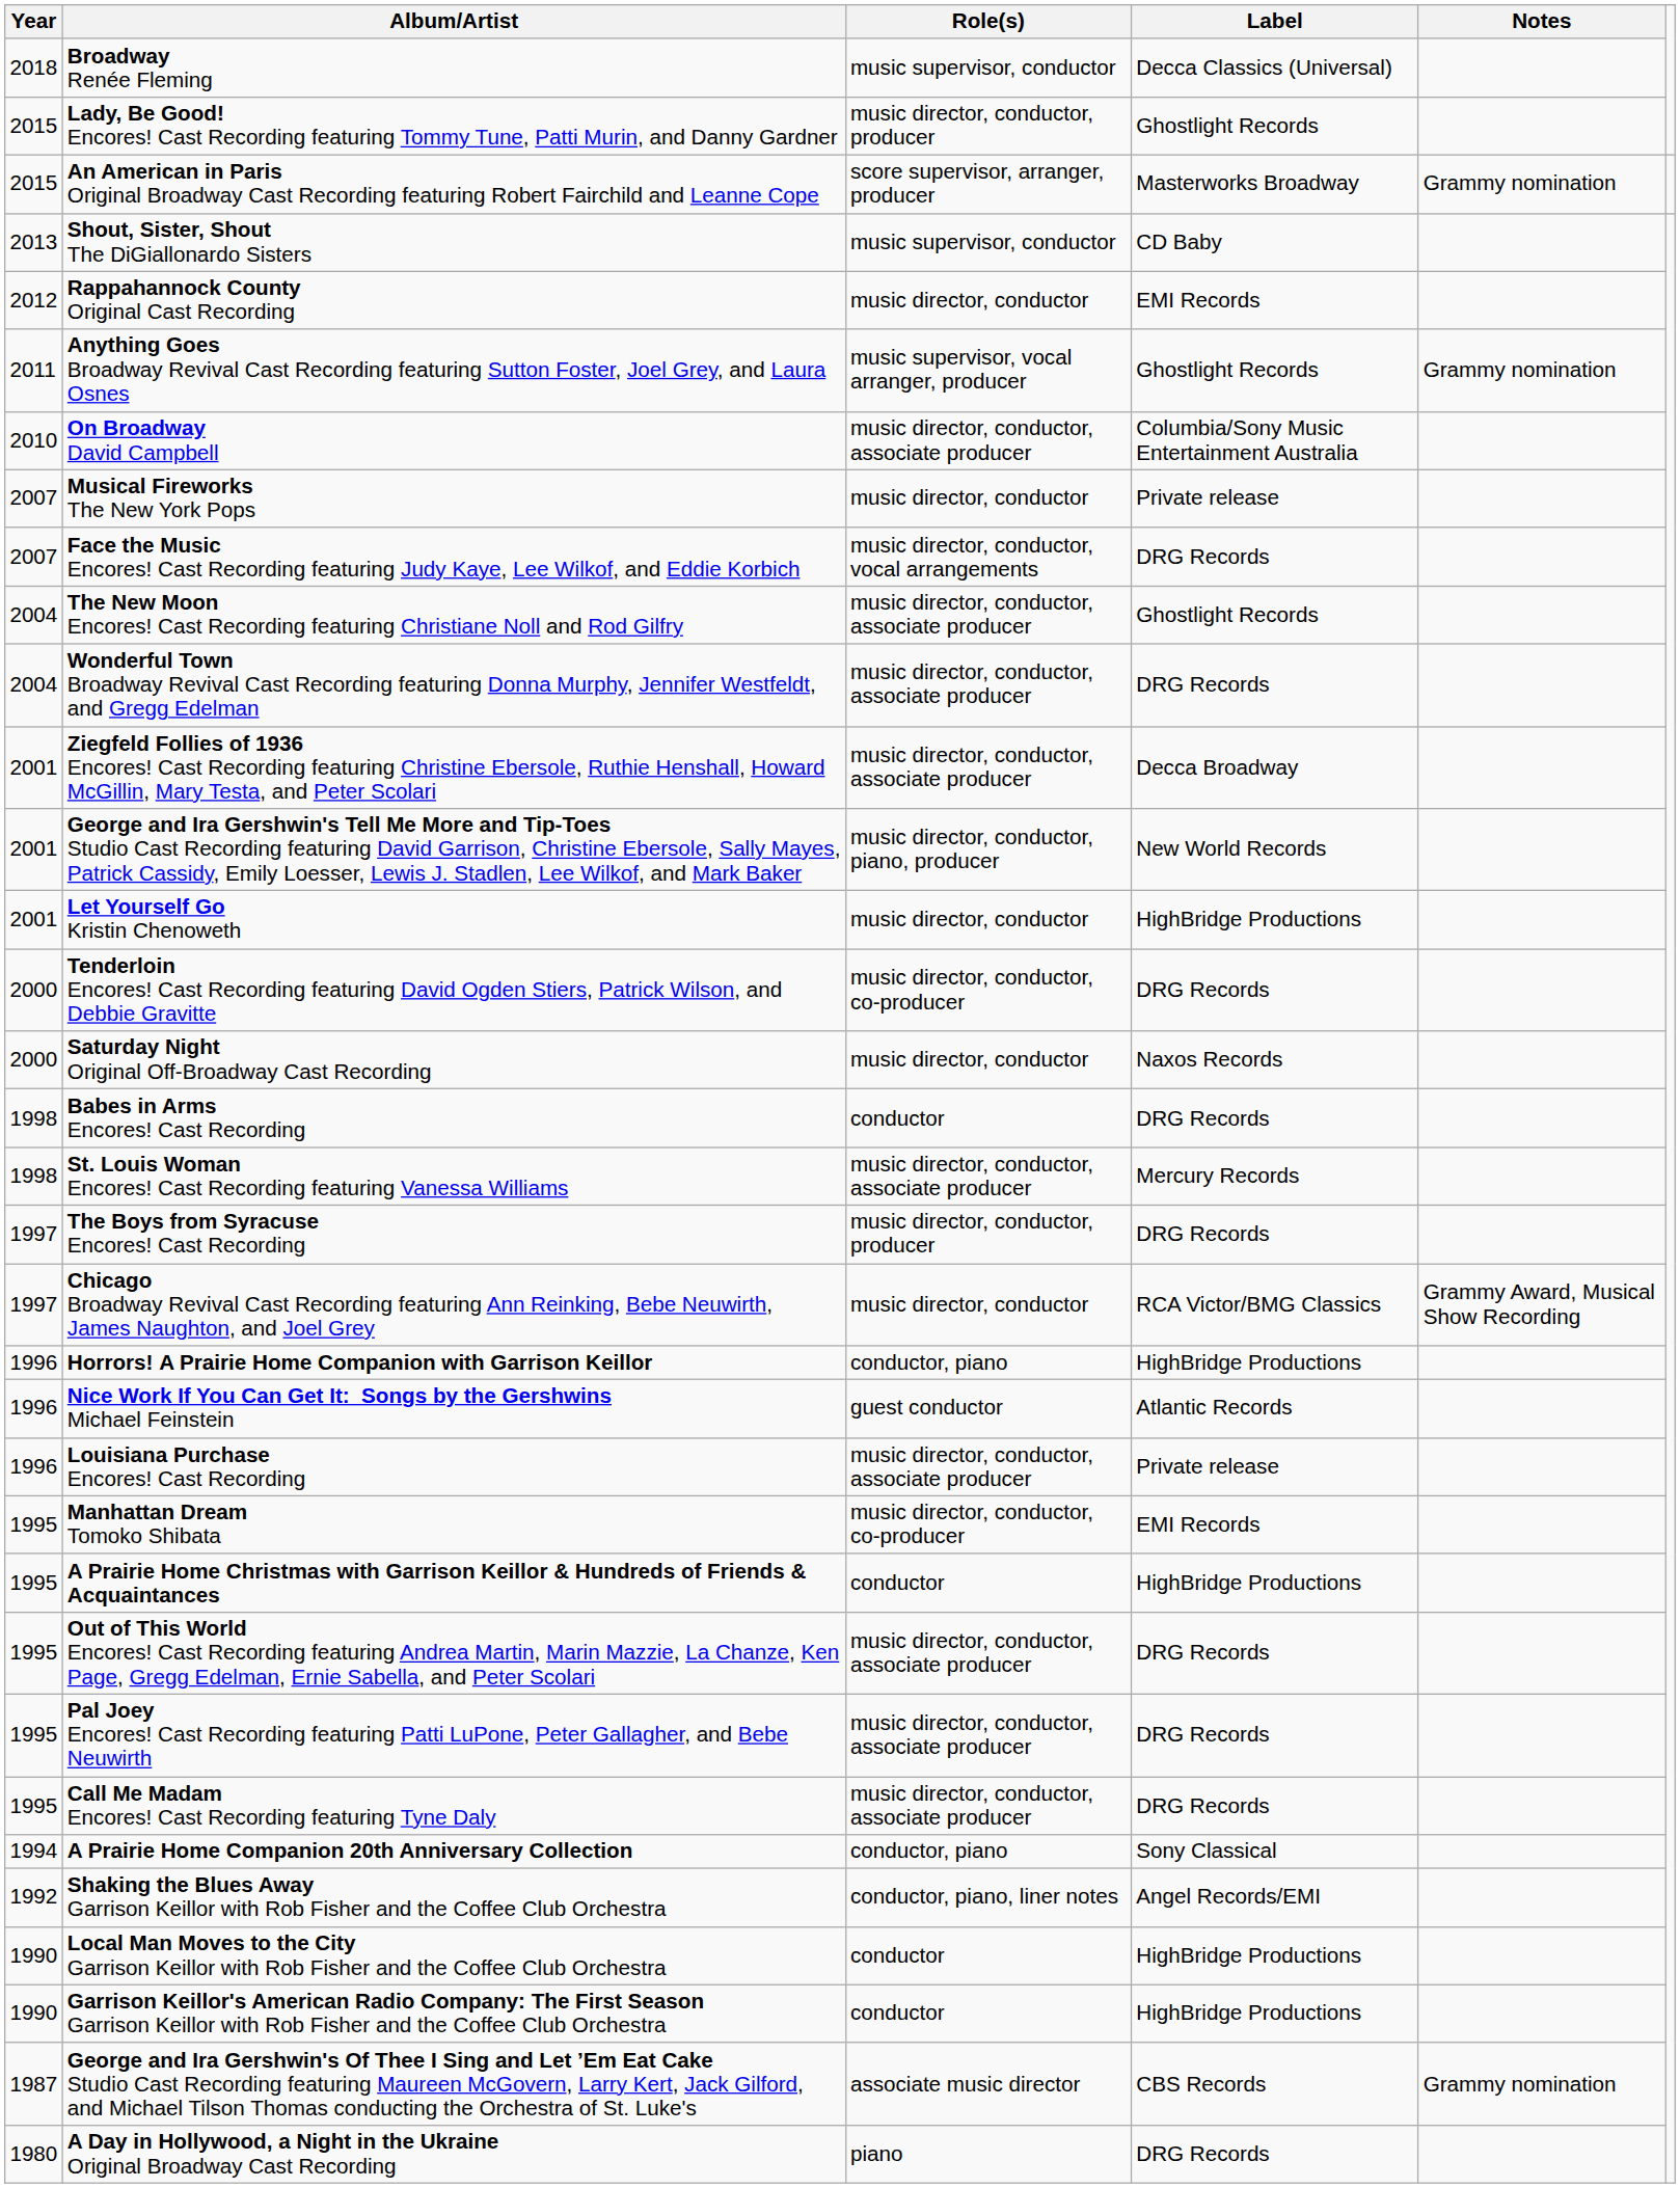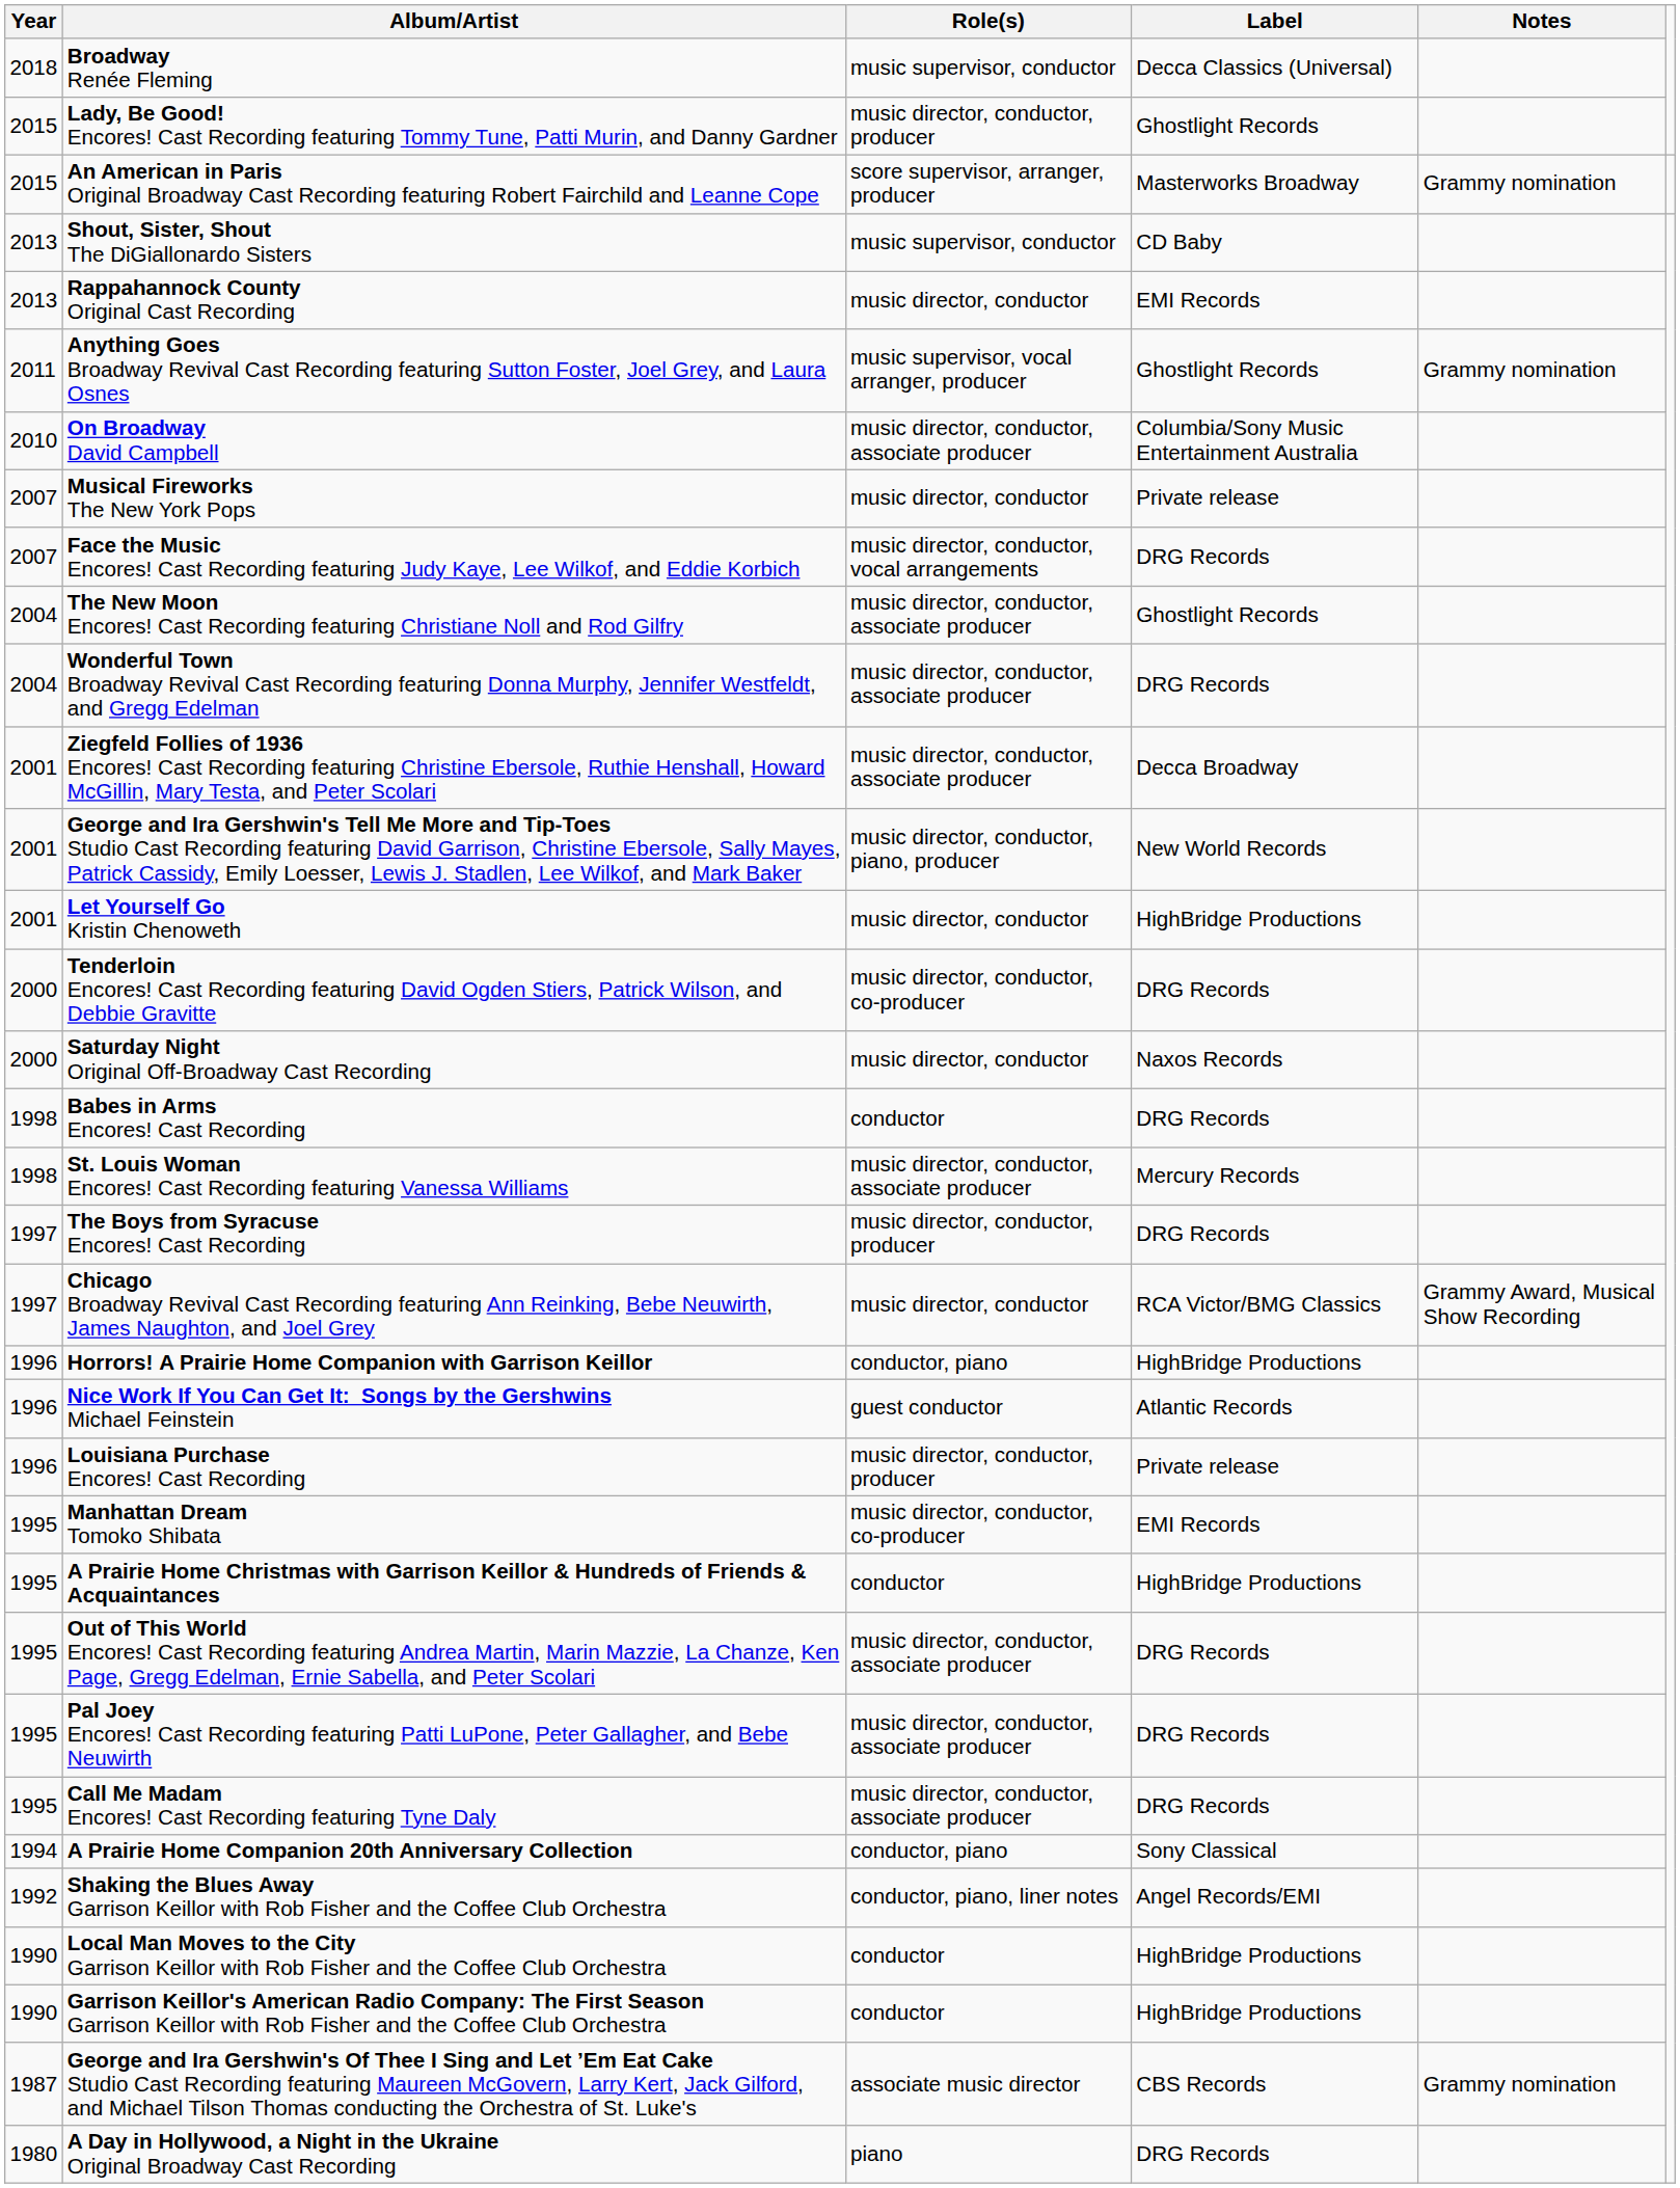 <table class="wikitable">
 <tr>
 <th>Year</th>
 <th>Album/Artist</th>
 <th>Role(s)</th>
 <th>Label</th>
 <th>Notes</th>
 </tr>
 <tr>
 <td>2018</td>
 <td><strong>Broadway</strong><br>Renée Fleming</td>
 <td>music supervisor, conductor</td>
 <td>Decca Classics (Universal)</td>
 <td></td>
 </tr>
 <tr>
 <td>2015</td>
 <td><strong>Lady, Be Good!</strong><br>Encores! Cast Recording featuring <a href='#'>Tommy Tune</a>, <a href='#'>Patti Murin</a>, and Danny Gardner</td>
 <td>music director, conductor, producer</td>
 <td>Ghostlight Records</td>
 <td></td>
 </tr>
 <tr>
 <td>2015</td>
 <td><strong>An American in Paris</strong><br>Original Broadway Cast Recording featuring Robert Fairchild and <a href='#'>Leanne Cope</a></td>
 <td>score supervisor, arranger, producer</td>
 <td>Masterworks Broadway</td>
 <td>Grammy nomination</td>
 <td></td>
 </tr>
 <tr>
 <td>2013</td>
 <td><strong>Shout, Sister, Shout</strong><br>The DiGiallonardo Sisters</td>
 <td>music supervisor, conductor</td>
 <td>CD Baby</td>
 <td></td>
 </tr>
 <tr>
-<td>2012</td>
+<td>2013</td>
 <td><strong>Rappahannock County</strong><br>Original Cast Recording</td>
 <td>music director, conductor</td>
 <td>EMI Records</td>
 <td></td>
 </tr>
 <tr>
 <td>2011</td>
 <td><strong>Anything Goes</strong><br>Broadway Revival Cast Recording featuring <a href='#'>Sutton Foster</a>, <a href='#'>Joel Grey</a>, and <a href='#'>Laura Osnes</a></td>
 <td>music supervisor, vocal arranger, producer</td>
 <td>Ghostlight Records</td>
 <td>Grammy nomination</td>
 </tr>
 <tr>
 <td>2010</td>
 <td><strong><a href='#'>On Broadway</a></strong><br><a href='#'>David Campbell</a></td>
 <td>music director, conductor, associate producer</td>
 <td>Columbia/Sony Music Entertainment Australia</td>
 <td></td>
 </tr>
 <tr>
 <td>2007</td>
 <td><strong>Musical Fireworks</strong><br>The New York Pops</td>
 <td>music director, conductor</td>
 <td>Private release</td>
 <td></td>
 </tr>
 <tr>
 <td>2007</td>
 <td><strong>Face the Music</strong><br>Encores! Cast Recording featuring <a href='#'>Judy Kaye</a>, <a href='#'>Lee Wilkof</a>, and <a href='#'>Eddie Korbich</a></td>
 <td>music director, conductor, vocal arrangements</td>
 <td>DRG Records</td>
 <td></td>
 </tr>
 <tr>
 <td>2004</td>
 <td><strong>The New Moon</strong><br>Encores! Cast Recording featuring <a href='#'>Christiane Noll</a> and <a href='#'>Rod Gilfry</a></td>
 <td>music director, conductor, associate producer</td>
 <td>Ghostlight Records</td>
 <td></td>
 </tr>
 <tr>
 <td>2004</td>
 <td><strong>Wonderful Town</strong><br>Broadway Revival Cast Recording featuring <a href='#'>Donna Murphy</a>, <a href='#'>Jennifer Westfeldt</a>, and <a href='#'>Gregg Edelman</a></td>
 <td>music director, conductor, associate producer</td>
 <td>DRG Records</td>
 <td></td>
 </tr>
 <tr>
 <td>2001</td>
 <td><strong>Ziegfeld Follies of 1936</strong><br>Encores! Cast Recording featuring <a href='#'>Christine Ebersole</a>, <a href='#'>Ruthie Henshall</a>, <a href='#'>Howard McGillin</a>, <a href='#'>Mary Testa</a>, and <a href='#'>Peter Scolari</a></td>
 <td>music director, conductor, associate producer</td>
 <td>Decca Broadway</td>
 <td></td>
 </tr>
 <tr>
 <td>2001</td>
 <td><strong>George and Ira Gershwin's Tell Me More and Tip-Toes</strong><br>Studio Cast Recording featuring <a href='#'>David Garrison</a>, <a href='#'>Christine Ebersole</a>, <a href='#'>Sally Mayes</a>, <a href='#'>Patrick Cassidy</a>, Emily Loesser, <a href='#'>Lewis J. Stadlen</a>, <a href='#'>Lee Wilkof</a>, and <a href='#'>Mark Baker</a></td>
 <td>music director, conductor, piano, producer</td>
 <td>New World Records</td>
 <td></td>
 </tr>
 <tr>
 <td>2001</td>
 <td><strong><a href='#'>Let Yourself Go</a></strong><br>Kristin Chenoweth</td>
 <td>music director, conductor</td>
 <td>HighBridge Productions</td>
 <td></td>
 </tr>
 <tr>
 <td>2000</td>
 <td><strong>Tenderloin</strong><br>Encores! Cast Recording featuring <a href='#'>David Ogden Stiers</a>, <a href='#'>Patrick Wilson</a>, and <a href='#'>Debbie Gravitte</a></td>
 <td>music director, conductor, co-producer</td>
 <td>DRG Records</td>
 <td></td>
 </tr>
 <tr>
 <td>2000</td>
 <td><strong>Saturday Night</strong><br>Original Off-Broadway Cast Recording</td>
 <td>music director, conductor</td>
 <td>Naxos Records</td>
 <td></td>
 </tr>
 <tr>
 <td>1998</td>
 <td><strong>Babes in Arms</strong><br>Encores! Cast Recording</td>
 <td>conductor</td>
 <td>DRG Records</td>
 <td></td>
 </tr>
 <tr>
 <td>1998</td>
 <td><strong>St. Louis Woman</strong><br>Encores! Cast Recording featuring <a href='#'>Vanessa Williams</a></td>
 <td>music director, conductor, associate producer</td>
 <td>Mercury Records</td>
 <td></td>
 </tr>
 <tr>
 <td>1997</td>
 <td><strong>The Boys from Syracuse</strong><br>Encores! Cast Recording</td>
 <td>music director, conductor, producer</td>
 <td>DRG Records</td>
 <td></td>
 </tr>
 <tr>
 <td>1997</td>
 <td><strong>Chicago</strong><br>Broadway Revival Cast Recording featuring <a href='#'>Ann Reinking</a>, <a href='#'>Bebe Neuwirth</a>, <a href='#'>James Naughton</a>, and <a href='#'>Joel Grey</a></td>
 <td>music director, conductor</td>
 <td>RCA Victor/BMG Classics</td>
 <td>Grammy Award, Musical Show Recording</td>
 </tr>
 <tr>
 <td>1996</td>
 <td><strong>Horrors! A Prairie Home Companion with Garrison Keillor</strong></td>
 <td>conductor, piano</td>
 <td>HighBridge Productions</td>
 <td></td>
 </tr>
 <tr>
 <td>1996</td>
 <td><strong><a href='#'>Nice Work If You Can Get It:  Songs by the Gershwins</a></strong><br>Michael Feinstein</td>
 <td>guest conductor</td>
 <td>Atlantic Records</td>
 <td></td>
 </tr>
 <tr>
 <td>1996</td>
 <td><strong>Louisiana Purchase</strong><br>Encores! Cast Recording</td>
-<td>music director, conductor, associate producer</td>
+<td>music director, conductor, producer</td>
 <td>Private release</td>
 <td></td>
 </tr>
 <tr>
 <td>1995</td>
 <td><strong>Manhattan Dream</strong><br>Tomoko Shibata</td>
 <td>music director, conductor, co-producer</td>
 <td>EMI Records</td>
 <td></td>
 </tr>
 <tr>
 <td>1995</td>
 <td><strong>A Prairie Home Christmas with Garrison Keillor & Hundreds of Friends & Acquaintances</strong></td>
 <td>conductor</td>
 <td>HighBridge Productions</td>
 <td></td>
 </tr>
 <tr>
 <td>1995</td>
 <td><strong>Out of This World</strong><br>Encores! Cast Recording featuring <a href='#'>Andrea Martin</a>, <a href='#'>Marin Mazzie</a>, <a href='#'>La Chanze</a>, <a href='#'>Ken Page</a>, <a href='#'>Gregg Edelman</a>, <a href='#'>Ernie Sabella</a>, and <a href='#'>Peter Scolari</a></td>
 <td>music director, conductor, associate producer   </td>
 <td>DRG Records</td>
 <td></td>
 </tr>
 <tr>
 <td>1995</td>
 <td><strong>Pal Joey</strong><br>Encores! Cast Recording featuring <a href='#'>Patti LuPone</a>, <a href='#'>Peter Gallagher</a>, and <a href='#'>Bebe Neuwirth</a></td>
 <td>music director, conductor, associate producer   </td>
 <td>DRG Records</td>
 <td></td>
 </tr>
 <tr>
 <td>1995</td>
 <td><strong>Call Me Madam</strong><br>Encores! Cast Recording featuring <a href='#'>Tyne Daly</a></td>
 <td>music director, conductor, associate producer   </td>
 <td>DRG Records</td>
 <td></td>
 </tr>
 <tr>
 <td>1994</td>
 <td><strong>A Prairie Home Companion 20th Anniversary Collection</strong></td>
 <td>conductor, piano</td>
 <td>Sony Classical</td>
 <td></td>
 </tr>
 <tr>
 <td>1992</td>
 <td><strong>Shaking the Blues Away</strong><br>Garrison Keillor with Rob Fisher and the Coffee Club Orchestra</td>
 <td>conductor, piano, liner notes</td>
 <td>Angel Records/EMI</td>
 <td></td>
 </tr>
 <tr>
 <td>1990</td>
 <td><strong>Local Man Moves to the City</strong><br>Garrison Keillor with Rob Fisher and the Coffee Club Orchestra</td>
 <td>conductor</td>
 <td>HighBridge Productions</td>
 <td></td>
 </tr>
 <tr>
 <td>1990</td>
 <td><strong>Garrison Keillor's American Radio Company: The First Season</strong><br>Garrison Keillor with Rob Fisher and the Coffee Club Orchestra</td>
 <td>conductor</td>
 <td>HighBridge Productions</td>
 <td></td>
 </tr>
 <tr>
 <td>1987</td>
 <td><strong>George and Ira Gershwin's Of Thee I Sing and Let ’Em Eat Cake</strong><br>Studio Cast Recording featuring <a href='#'>Maureen McGovern</a>, <a href='#'>Larry Kert</a>, <a href='#'>Jack Gilford</a>, and Michael Tilson Thomas conducting the Orchestra of St. Luke's</td>
 <td>associate music director</td>
 <td>CBS Records</td>
 <td>Grammy nomination</td>
 </tr>
 <tr>
 <td>1980</td>
 <td><strong>A Day in Hollywood, a Night in the Ukraine</strong><br>Original Broadway Cast Recording</td>
 <td>piano</td>
 <td>DRG Records</td>
 <td></td>
 </tr>
 </table>
